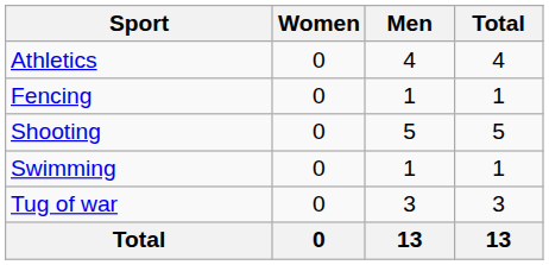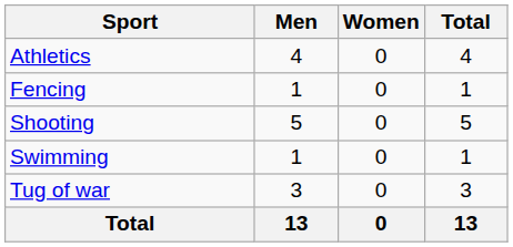 <table class="wikitable sortable" style=text-align:center>
 <tr>
 <th width=180>Sport</th>
+<th width=55>Men</th>
 <th width=55>Women</th>
-<th width=55>Men</th>
 <th width=55>Total</th>
 </tr>
 <tr>
 <td align=left><a href='#'>Athletics</a></td>
+<td>4</td>
 <td>0</td>
-<td>4</td>
 <td>4</td>
 </tr>
 <tr>
 <td align=left><a href='#'>Fencing</a></td>
+<td>1</td>
 <td>0</td>
-<td>1</td>
 <td>1</td>
 </tr>
 <tr>
 <td align=left><a href='#'>Shooting</a></td>
+<td>5</td>
 <td>0</td>
-<td>5</td>
 <td>5</td>
 </tr>
 <tr>
 <td align=left><a href='#'>Swimming</a></td>
+<td>1</td>
 <td>0</td>
-<td>1</td>
 <td>1</td>
 </tr>
 <tr>
 <td align=left><a href='#'>Tug of war</a></td>
+<td>3</td>
 <td>0</td>
-<td>3</td>
 <td>3</td>
 </tr>
 <tr>
 <th>Total</th>
+<th>13</th>
 <th>0</th>
-<th>13</th>
 <th>13</th>
 </tr>
 </table>
